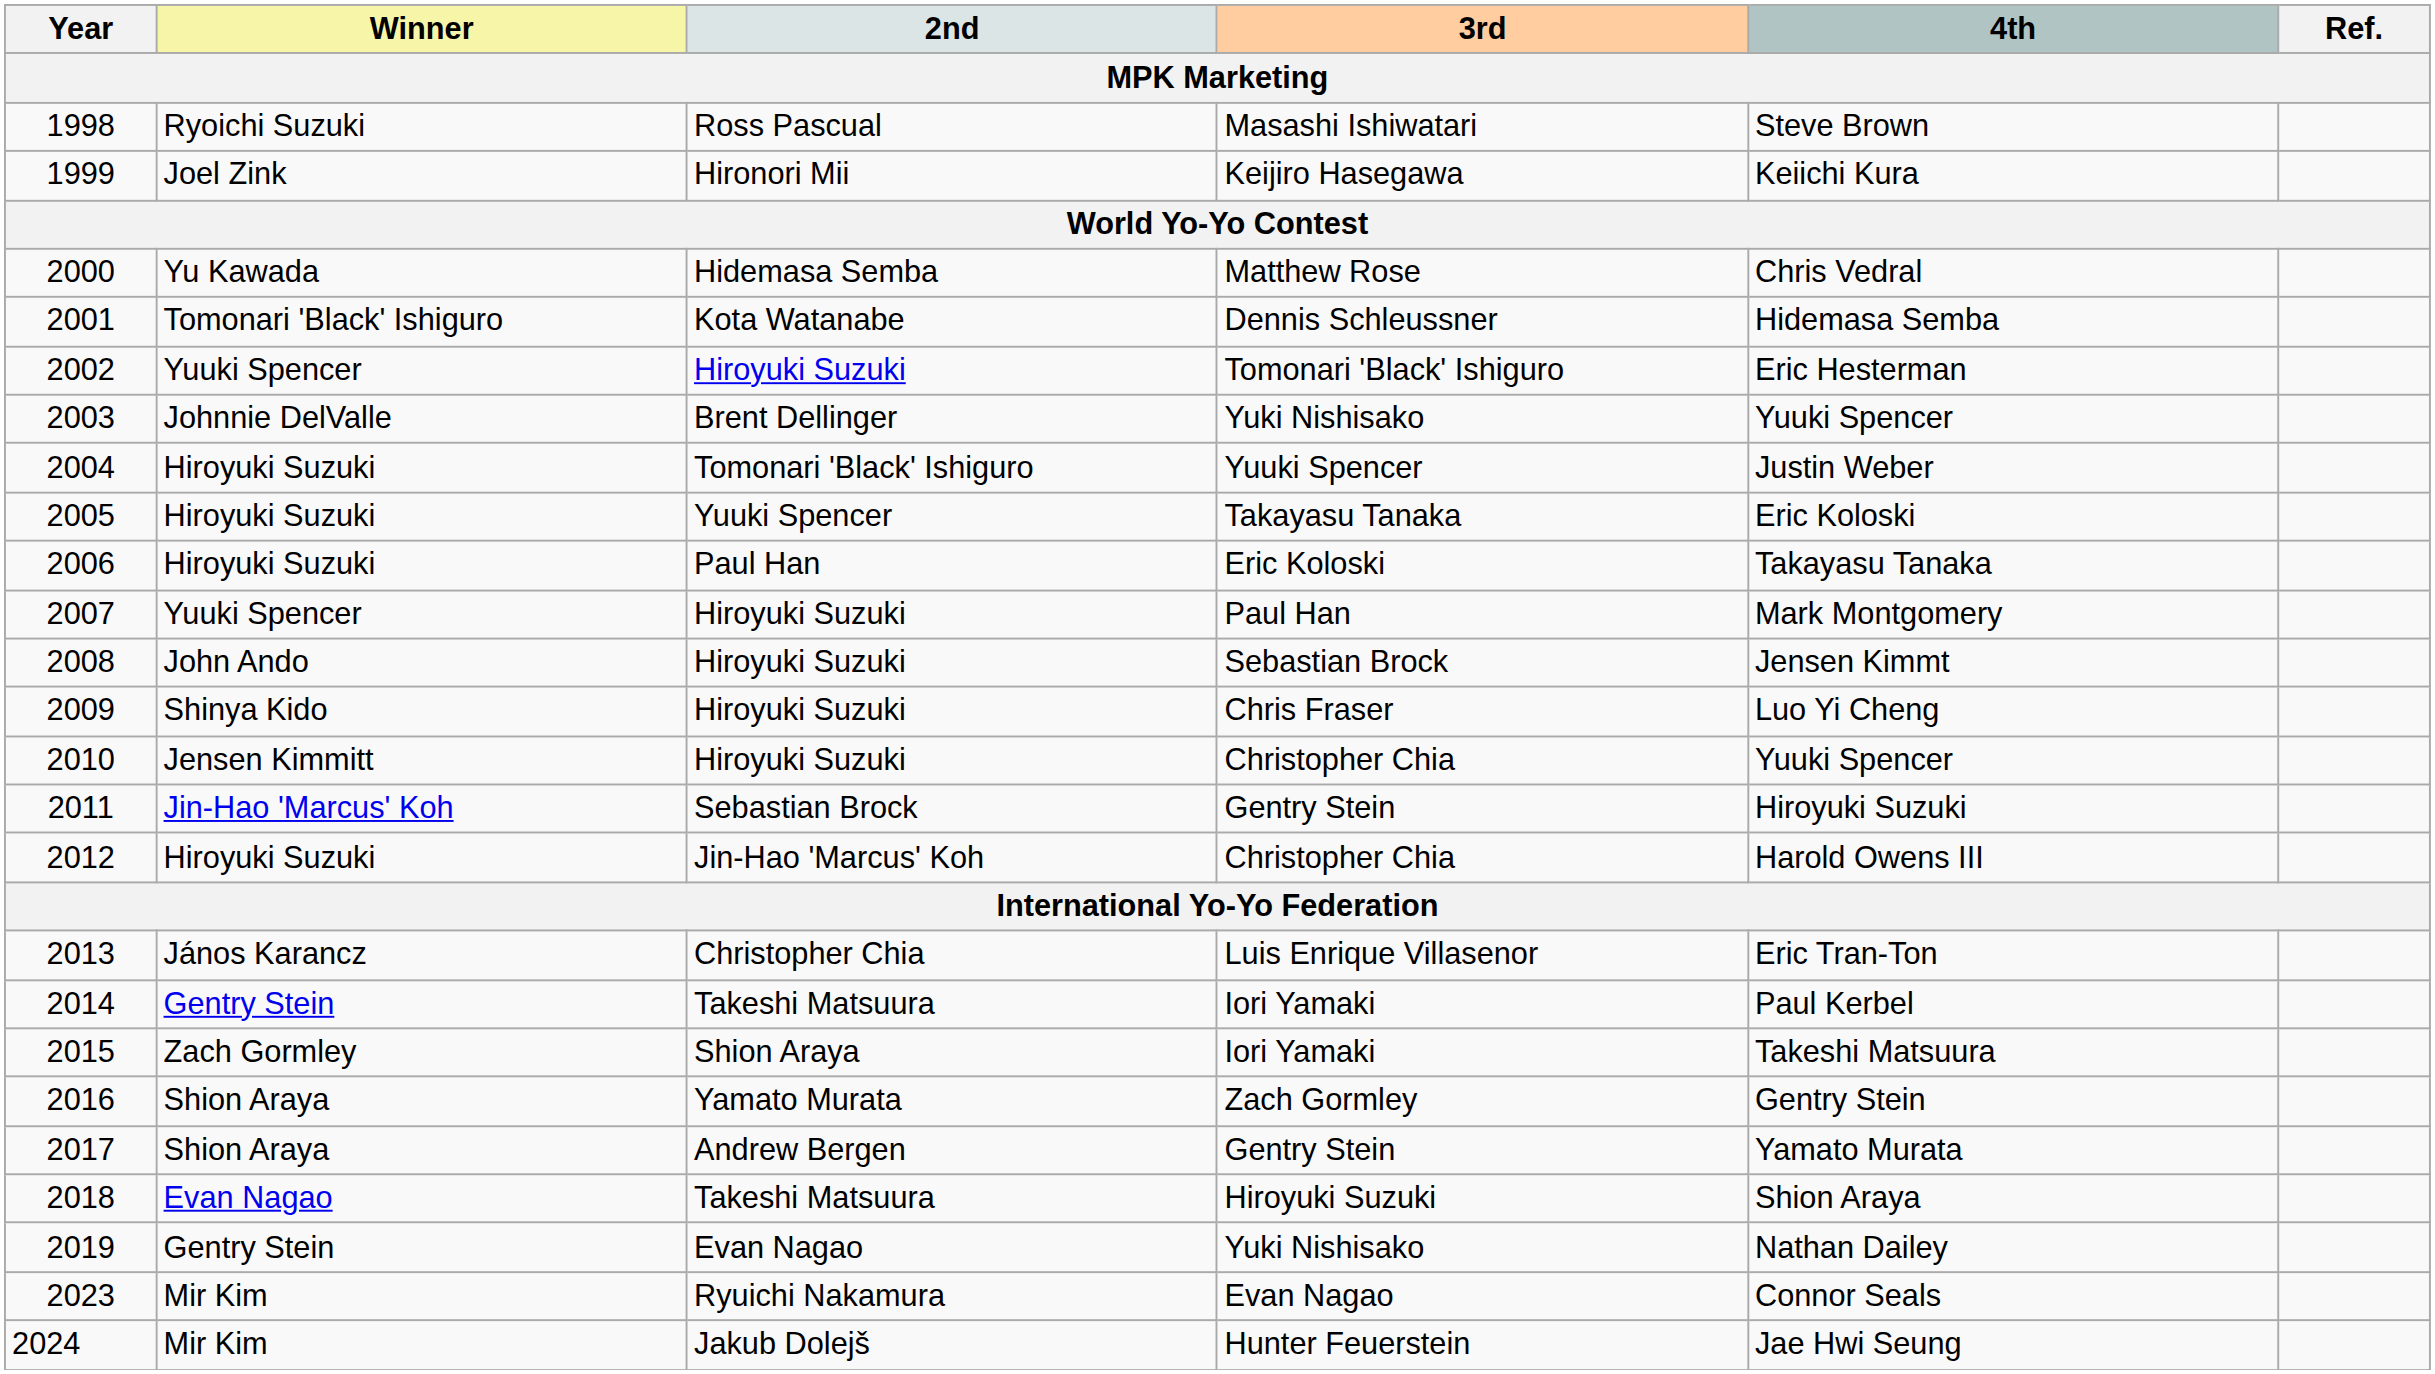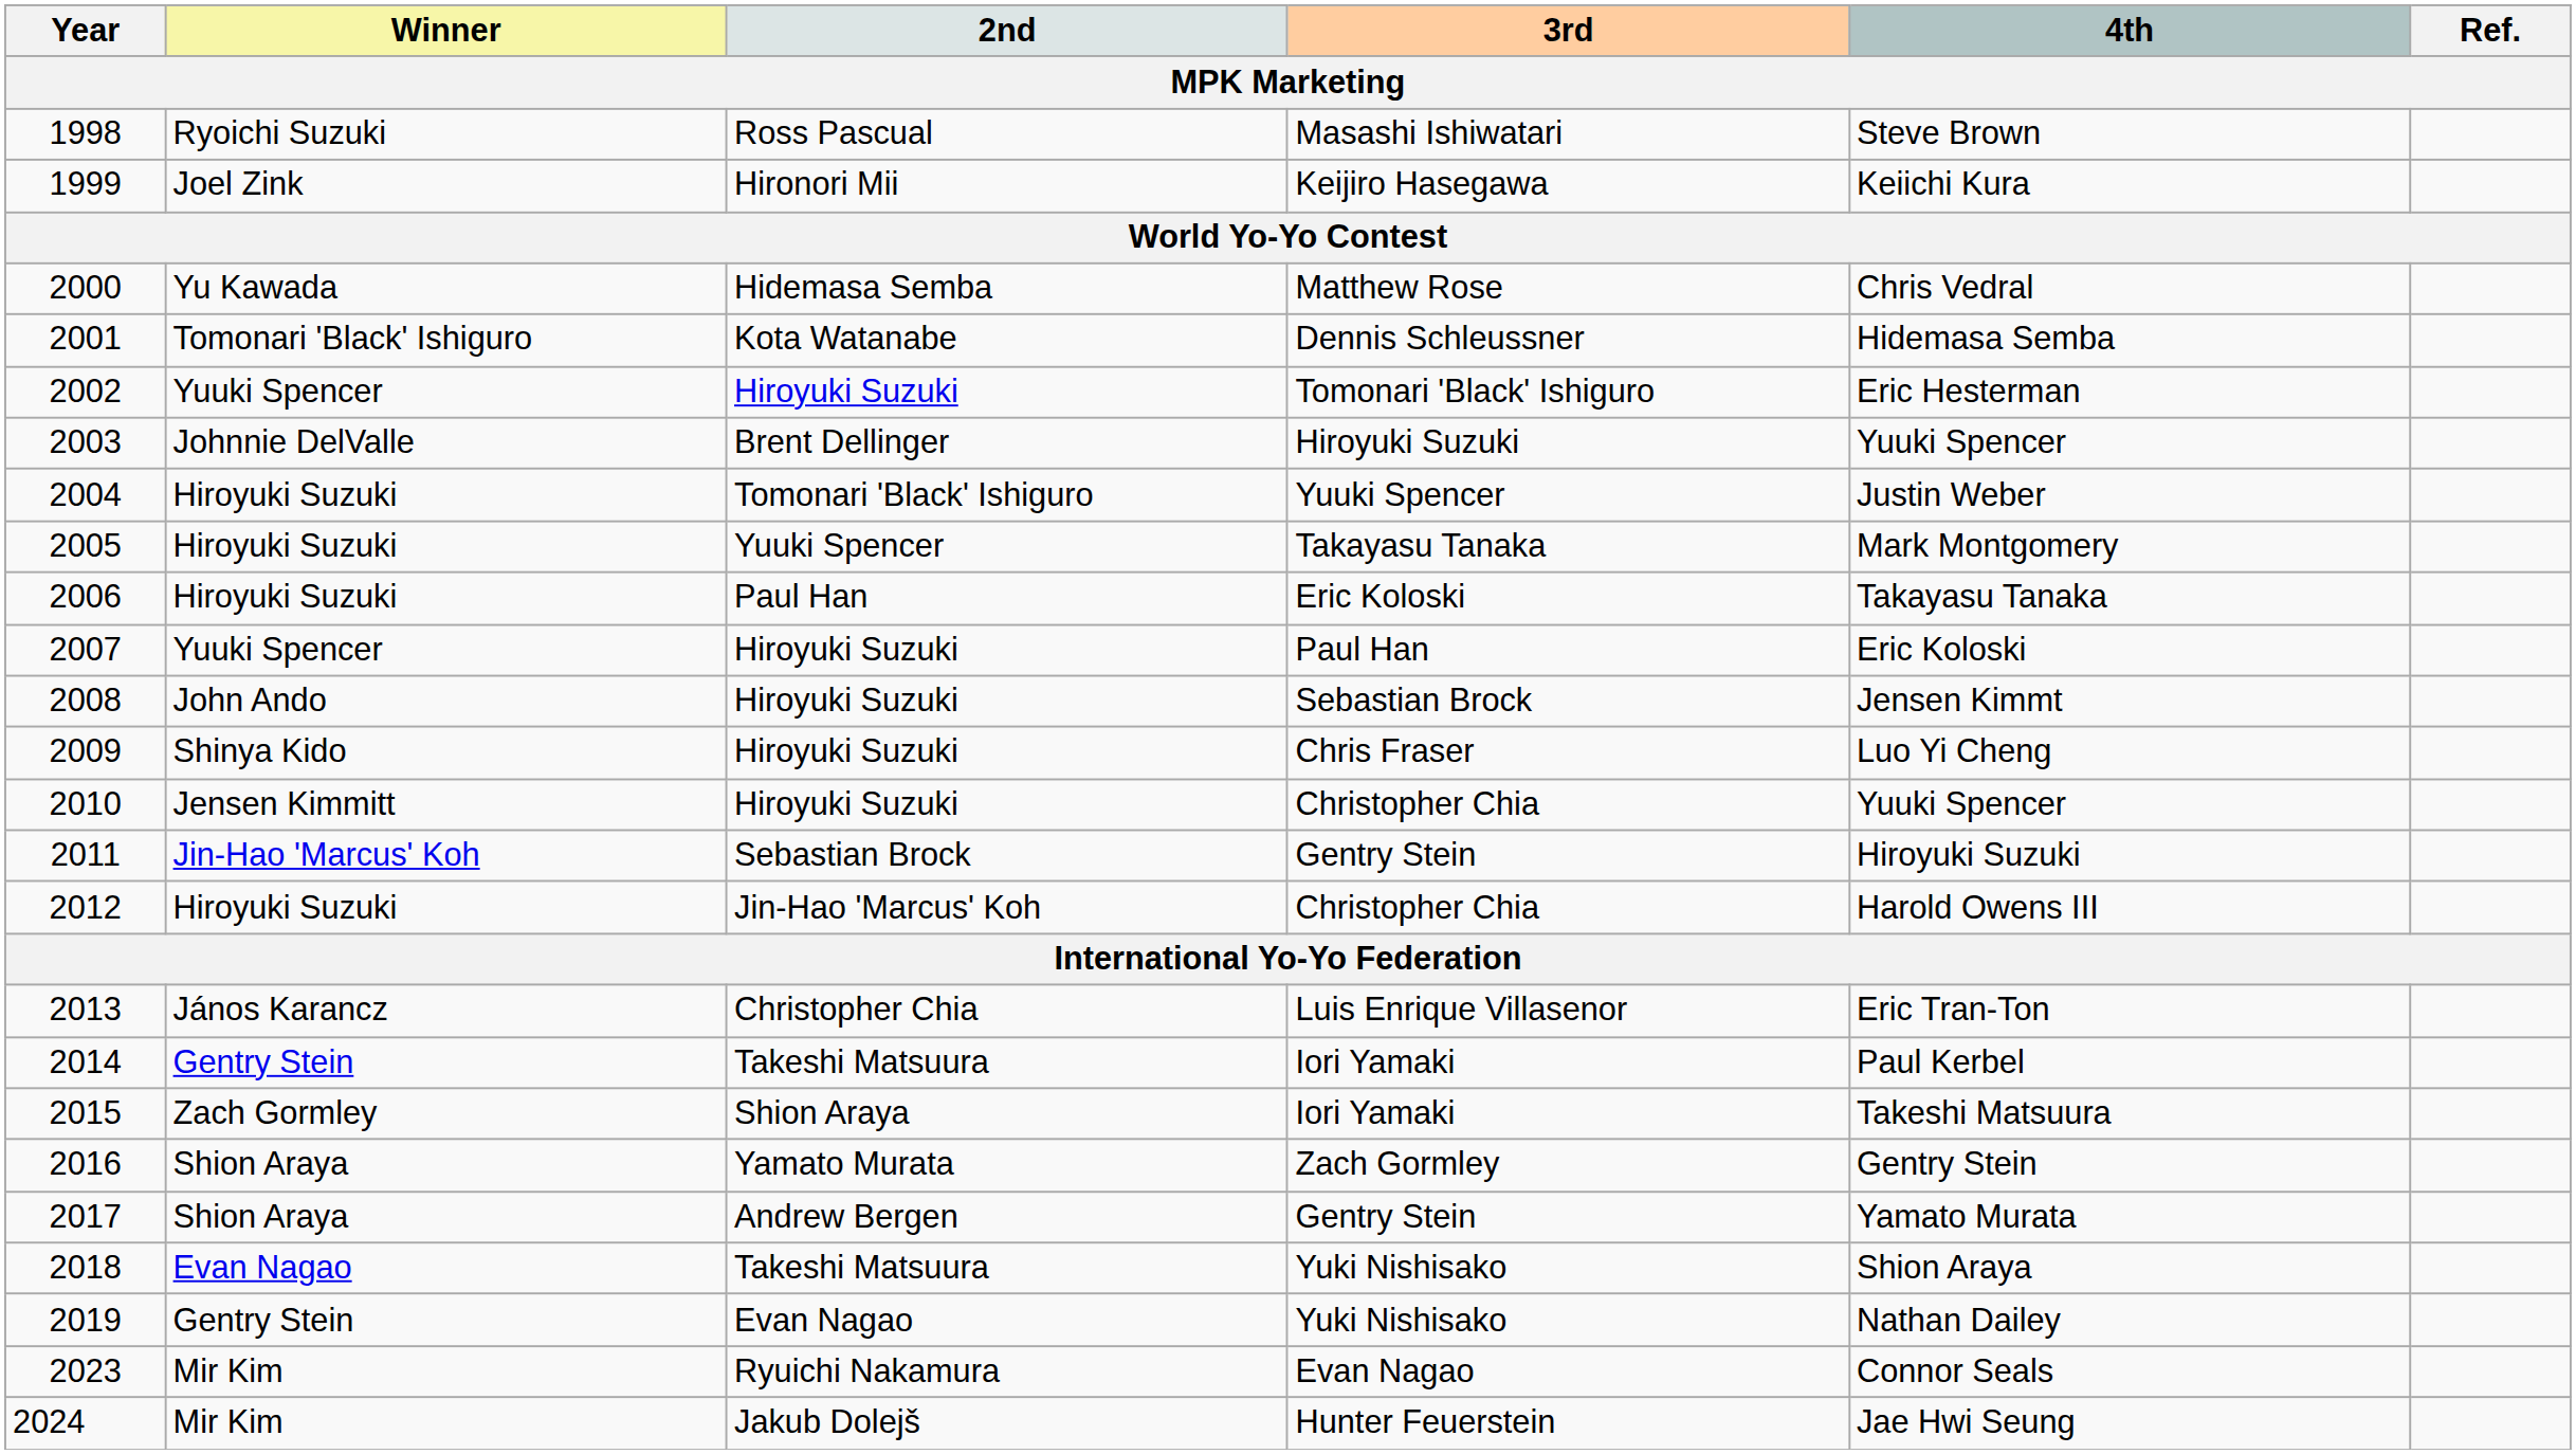 <table class="wikitable" width=100%>
 <tr>
 <th width=6%>Year</th>
 <th style="background-color: #F7F6A8;" width=21%>Winner</th>
 <th style="background-color: #DCE5E5;" width=21%>2nd</th>
 <th style="background-color: #FFCDA0;" width=21%>3rd</th>
 <th style="background-color: #B0C4C4;" width=21%>4th</th>
 <th width=6%>Ref.</th>
 </tr>
 <tr>
 <th colspan="6">MPK Marketing</th>
 </tr>
 <tr>
 <td align=center>1998</td>
 <td> Ryoichi Suzuki</td>
 <td> Ross Pascual</td>
 <td> Masashi Ishiwatari</td>
 <td> Steve Brown</td>
 <td></td>
 </tr>
 <tr>
 <td align=center>1999</td>
 <td> Joel Zink</td>
 <td> Hironori Mii</td>
 <td> Keijiro Hasegawa</td>
 <td> Keiichi Kura</td>
 <td></td>
 </tr>
 <tr>
 <th colspan="6">World Yo-Yo Contest</th>
 </tr>
 <tr>
 <td align=center>2000</td>
 <td> Yu Kawada</td>
 <td> Hidemasa Semba</td>
 <td> Matthew Rose</td>
 <td> Chris Vedral</td>
 <td></td>
 </tr>
 <tr>
 <td align=center>2001</td>
 <td>  Tomonari 'Black' Ishiguro</td>
 <td> Kota Watanabe</td>
 <td> Dennis Schleussner</td>
 <td> Hidemasa Semba</td>
 <td></td>
 </tr>
 <tr>
 <td align=center>2002</td>
 <td> Yuuki Spencer</td>
 <td> <a href='#'>Hiroyuki Suzuki</a></td>
 <td>  Tomonari 'Black' Ishiguro</td>
 <td> Eric Hesterman</td>
 <td></td>
 </tr>
 <tr>
 <td align=center>2003</td>
 <td> Johnnie DelValle</td>
 <td> Brent Dellinger</td>
-<td> Yuki Nishisako</td>
+<td> Hiroyuki Suzuki</td>
 <td> Yuuki Spencer</td>
 <td></td>
 </tr>
 <tr>
 <td align=center>2004</td>
 <td> Hiroyuki Suzuki</td>
 <td>  Tomonari 'Black' Ishiguro</td>
 <td> Yuuki Spencer</td>
 <td> Justin Weber</td>
 <td></td>
 </tr>
 <tr>
 <td align=center>2005</td>
 <td> Hiroyuki Suzuki</td>
 <td> Yuuki Spencer</td>
 <td> Takayasu Tanaka</td>
-<td> Eric Koloski</td>
+<td> Mark Montgomery</td>
 <td></td>
 </tr>
 <tr>
 <td align=center>2006</td>
 <td> Hiroyuki Suzuki</td>
 <td> Paul Han</td>
 <td> Eric Koloski</td>
 <td> Takayasu Tanaka</td>
 <td></td>
 </tr>
 <tr>
 <td align=center>2007</td>
 <td> Yuuki Spencer</td>
 <td> Hiroyuki Suzuki</td>
 <td> Paul Han</td>
-<td> Mark Montgomery</td>
+<td> Eric Koloski</td>
 <td></td>
 </tr>
 <tr>
 <td align=center>2008</td>
 <td> John Ando</td>
 <td> Hiroyuki Suzuki</td>
 <td> Sebastian Brock</td>
 <td>Jensen Kimmt</td>
 <td></td>
 </tr>
 <tr>
 <td align=center>2009</td>
 <td> Shinya Kido</td>
 <td> Hiroyuki Suzuki</td>
 <td> Chris Fraser</td>
 <td> Luo Yi Cheng</td>
 <td></td>
 </tr>
 <tr>
 <td align=center>2010</td>
 <td> Jensen Kimmitt</td>
 <td> Hiroyuki Suzuki</td>
 <td> Christopher Chia</td>
 <td> Yuuki Spencer</td>
 <td></td>
 </tr>
 <tr>
 <td align=center>2011</td>
 <td> <a href='#'>Jin-Hao 'Marcus' Koh</a></td>
 <td> Sebastian Brock</td>
 <td> Gentry Stein</td>
 <td> Hiroyuki Suzuki</td>
 <td></td>
 </tr>
 <tr>
 <td align=center>2012</td>
 <td> Hiroyuki Suzuki</td>
 <td> Jin-Hao 'Marcus' Koh</td>
 <td> Christopher Chia</td>
 <td> Harold Owens III</td>
 <td></td>
 </tr>
 <tr>
 <th colspan="6">International Yo-Yo Federation</th>
 </tr>
 <tr>
 <td align=center>2013</td>
 <td> János Karancz</td>
 <td> Christopher Chia</td>
 <td> Luis Enrique Villasenor</td>
 <td> Eric Tran-Ton</td>
 <td></td>
 </tr>
 <tr>
 <td align=center>2014</td>
 <td> <a href='#'>Gentry Stein</a></td>
 <td> Takeshi Matsuura</td>
 <td> Iori Yamaki</td>
 <td> Paul Kerbel</td>
 <td></td>
 </tr>
 <tr>
 <td align=center>2015</td>
 <td> Zach Gormley</td>
 <td> Shion Araya</td>
 <td> Iori Yamaki</td>
 <td> Takeshi Matsuura</td>
 <td></td>
 </tr>
 <tr>
 <td align=center>2016</td>
 <td> Shion Araya</td>
 <td> Yamato Murata</td>
 <td> Zach Gormley</td>
 <td> Gentry Stein</td>
 <td></td>
 </tr>
 <tr>
 <td align=center>2017</td>
 <td> Shion Araya</td>
 <td> Andrew Bergen</td>
 <td> Gentry Stein</td>
 <td> Yamato Murata</td>
 <td></td>
 </tr>
 <tr>
 <td align=center>2018</td>
 <td> <a href='#'>Evan Nagao</a></td>
 <td> Takeshi Matsuura</td>
-<td> Hiroyuki Suzuki</td>
+<td> Yuki Nishisako</td>
 <td> Shion Araya</td>
 <td></td>
 </tr>
 <tr>
 <td align=center>2019</td>
 <td> Gentry Stein</td>
 <td> Evan Nagao</td>
 <td> Yuki Nishisako</td>
 <td> Nathan Dailey</td>
 <td></td>
 </tr>
 <tr>
 <td align="center">2023</td>
 <td> Mir Kim</td>
 <td> Ryuichi Nakamura</td>
 <td> Evan Nagao</td>
 <td> Connor Seals</td>
 <td></td>
 </tr>
 <tr>
 <td>2024</td>
 <td> Mir Kim</td>
 <td> Jakub Dolejš</td>
 <td> Hunter Feuerstein</td>
 <td> Jae Hwi Seung</td>
 <td></td>
 </tr>
 </table>
